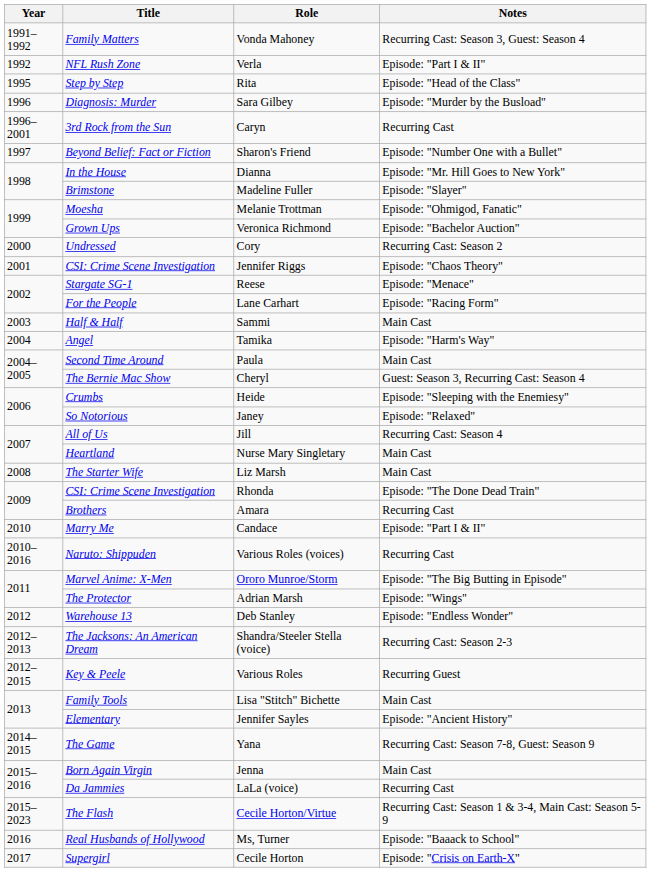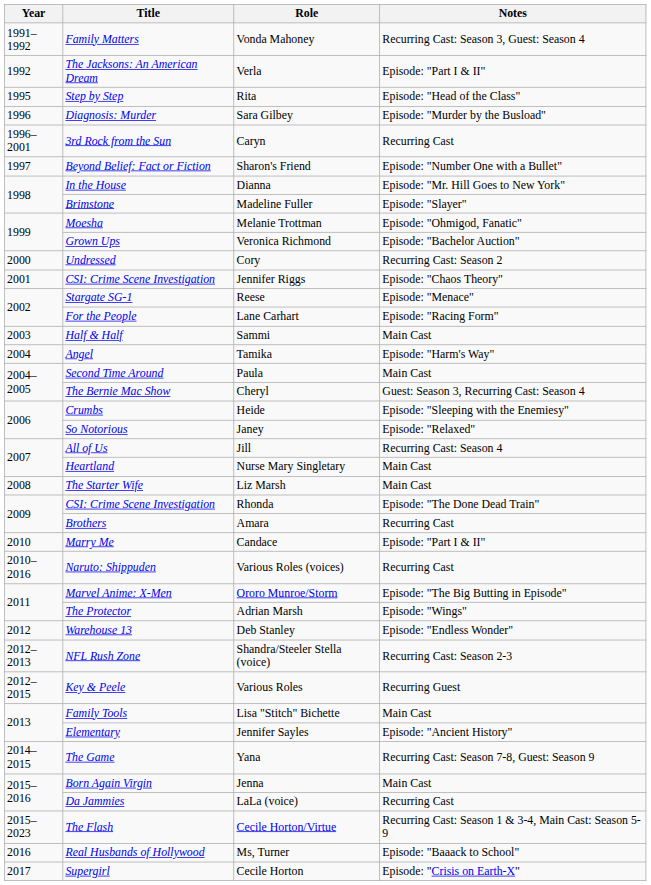 <table class="wikitable sortable">
 <tr>
 <th>Year</th>
 <th>Title</th>
 <th>Role</th>
 <th>Notes</th>
 </tr>
 <tr>
 <td>1991–1992</td>
 <td><em><a href='#'>Family Matters</a></em></td>
 <td>Vonda Mahoney</td>
 <td>Recurring Cast: Season 3, Guest: Season 4</td>
 </tr>
 <tr>
 <td>1992</td>
-<td><em><a href='#'>NFL Rush Zone</a></em></td>
+<td><em><a href='#'>The Jacksons: An American Dream</a></em></td>
 <td>Verla</td>
 <td>Episode: "Part I & II"</td>
 </tr>
 <tr>
 <td>1995</td>
 <td><em><a href='#'>Step by Step</a></em></td>
 <td>Rita</td>
 <td>Episode: "Head of the Class"</td>
 </tr>
 <tr>
 <td>1996</td>
 <td><em><a href='#'>Diagnosis: Murder</a></em></td>
 <td>Sara Gilbey</td>
 <td>Episode: "Murder by the Busload"</td>
 </tr>
 <tr>
 <td>1996–2001</td>
 <td><em><a href='#'>3rd Rock from the Sun</a></em></td>
 <td>Caryn</td>
 <td>Recurring Cast</td>
 </tr>
 <tr>
 <td>1997</td>
 <td><em><a href='#'>Beyond Belief: Fact or Fiction</a></em></td>
 <td>Sharon's Friend</td>
 <td>Episode: "Number One with a Bullet"</td>
 </tr>
 <tr>
 <td rowspan="2">1998</td>
 <td><em><a href='#'>In the House</a></em></td>
 <td>Dianna</td>
 <td>Episode: "Mr. Hill Goes to New York"</td>
 </tr>
 <tr>
 <td><em><a href='#'>Brimstone</a></em></td>
 <td>Madeline Fuller</td>
 <td>Episode: "Slayer"</td>
 </tr>
 <tr>
 <td rowspan="2">1999</td>
 <td><em><a href='#'>Moesha</a></em></td>
 <td>Melanie Trottman</td>
 <td>Episode: "Ohmigod, Fanatic"</td>
 </tr>
 <tr>
 <td><em><a href='#'>Grown Ups</a></em></td>
 <td>Veronica Richmond</td>
 <td>Episode: "Bachelor Auction"</td>
 </tr>
 <tr>
 <td>2000</td>
 <td><em><a href='#'>Undressed</a></em></td>
 <td>Cory</td>
 <td>Recurring Cast: Season 2</td>
 </tr>
 <tr>
 <td>2001</td>
 <td><em><a href='#'>CSI: Crime Scene Investigation</a></em></td>
 <td>Jennifer Riggs</td>
 <td>Episode: "Chaos Theory"</td>
 </tr>
 <tr>
 <td rowspan="2">2002</td>
 <td><em><a href='#'>Stargate SG-1</a></em></td>
 <td>Reese</td>
 <td>Episode: "Menace"</td>
 </tr>
 <tr>
 <td><em><a href='#'>For the People</a></em></td>
 <td>Lane Carhart</td>
 <td>Episode: "Racing Form"</td>
 </tr>
 <tr>
 <td>2003</td>
 <td><em><a href='#'>Half & Half</a></em></td>
 <td>Sammi</td>
 <td>Main Cast</td>
 </tr>
 <tr>
 <td>2004</td>
 <td><em><a href='#'>Angel</a></em></td>
 <td>Tamika</td>
 <td>Episode: "Harm's Way"</td>
 </tr>
 <tr>
 <td rowspan="2">2004–2005</td>
 <td><em><a href='#'>Second Time Around</a></em></td>
 <td>Paula</td>
 <td>Main Cast</td>
 </tr>
 <tr>
 <td><em><a href='#'>The Bernie Mac Show</a></em></td>
 <td>Cheryl</td>
 <td>Guest: Season 3, Recurring Cast: Season 4</td>
 </tr>
 <tr>
 <td rowspan="2">2006</td>
 <td><em><a href='#'>Crumbs</a></em></td>
 <td>Heide</td>
 <td>Episode: "Sleeping with the Enemiesy"</td>
 </tr>
 <tr>
 <td><em><a href='#'>So Notorious</a></em></td>
 <td>Janey</td>
 <td>Episode: "Relaxed"</td>
 </tr>
 <tr>
 <td rowspan="2">2007</td>
 <td><em><a href='#'>All of Us</a></em></td>
 <td>Jill</td>
 <td>Recurring Cast: Season 4</td>
 </tr>
 <tr>
 <td><em><a href='#'>Heartland</a></em></td>
 <td>Nurse Mary Singletary</td>
 <td>Main Cast</td>
 </tr>
 <tr>
 <td>2008</td>
 <td><em><a href='#'>The Starter Wife</a></em></td>
 <td>Liz Marsh</td>
 <td>Main Cast</td>
 </tr>
 <tr>
 <td rowspan="2">2009</td>
 <td><em><a href='#'>CSI: Crime Scene Investigation</a></em></td>
 <td>Rhonda</td>
 <td>Episode: "The Done Dead Train"</td>
 </tr>
 <tr>
 <td><em><a href='#'>Brothers</a></em></td>
 <td>Amara</td>
 <td>Recurring Cast</td>
 </tr>
 <tr>
 <td>2010</td>
 <td><em><a href='#'>Marry Me</a></em></td>
 <td>Candace</td>
 <td>Episode: "Part I & II"</td>
 </tr>
 <tr>
 <td>2010–2016</td>
 <td><em><a href='#'>Naruto: Shippuden</a></em> </td>
 <td>Various Roles (voices)</td>
 <td>Recurring Cast</td>
 </tr>
 <tr>
 <td rowspan="2">2011</td>
 <td><em><a href='#'>Marvel Anime: X-Men</a></em></td>
 <td><a href='#'>Ororo Munroe/Storm</a></td>
 <td>Episode: "The Big Butting in Episode"</td>
 </tr>
 <tr>
 <td><em><a href='#'>The Protector</a></em></td>
 <td>Adrian Marsh</td>
 <td>Episode: "Wings"</td>
 </tr>
 <tr>
 <td>2012</td>
 <td><em><a href='#'>Warehouse 13</a></em></td>
 <td>Deb Stanley</td>
 <td>Episode: "Endless Wonder"</td>
 </tr>
 <tr>
 <td>2012–2013</td>
-<td><em><a href='#'>The Jacksons: An American Dream</a></em></td>
+<td><em><a href='#'>NFL Rush Zone</a></em></td>
 <td>Shandra/Steeler Stella (voice)</td>
 <td>Recurring Cast: Season 2-3</td>
 </tr>
 <tr>
 <td>2012–2015</td>
 <td><em><a href='#'>Key & Peele</a></em></td>
 <td>Various Roles</td>
 <td>Recurring Guest</td>
 </tr>
 <tr>
 <td rowspan="2">2013</td>
 <td><em><a href='#'>Family Tools</a></em></td>
 <td>Lisa "Stitch" Bichette</td>
 <td>Main Cast</td>
 </tr>
 <tr>
 <td><em><a href='#'>Elementary</a></em></td>
 <td>Jennifer Sayles</td>
 <td>Episode: "Ancient History"</td>
 </tr>
 <tr>
 <td>2014–2015</td>
 <td><em><a href='#'>The Game</a></em></td>
 <td>Yana</td>
 <td>Recurring Cast: Season 7-8, Guest: Season 9</td>
 </tr>
 <tr>
 <td rowspan="2">2015–2016</td>
 <td><em><a href='#'>Born Again Virgin</a></em></td>
 <td>Jenna</td>
 <td>Main Cast</td>
 </tr>
 <tr>
 <td><em><a href='#'>Da Jammies</a></em></td>
 <td>LaLa (voice)</td>
 <td>Recurring Cast</td>
 </tr>
 <tr>
 <td>2015–2023</td>
 <td><em><a href='#'>The Flash</a></em></td>
 <td><a href='#'>Cecile Horton/Virtue</a></td>
 <td>Recurring Cast: Season 1 & 3-4, Main Cast: Season 5-9</td>
 </tr>
 <tr>
 <td>2016</td>
 <td><em><a href='#'>Real Husbands of Hollywood</a></em></td>
 <td>Ms, Turner</td>
 <td>Episode: "Baaack to School"</td>
 </tr>
 <tr>
 <td>2017</td>
 <td><em><a href='#'>Supergirl</a></em></td>
 <td>Cecile Horton</td>
 <td>Episode: "<a href='#'>Crisis on Earth-X</a>"</td>
 </tr>
 </table>
